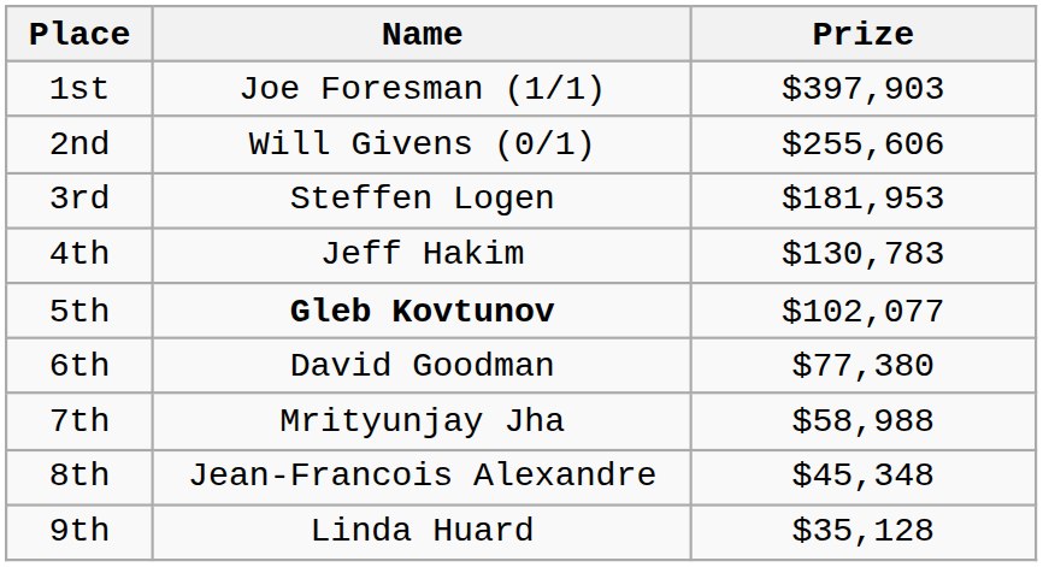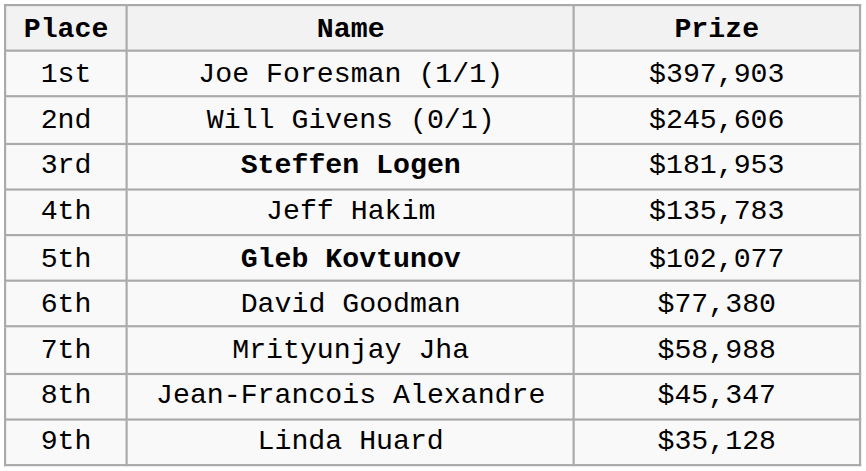 <table class="wikitable">
 <tr>
 <th width="50">Place</th>
 <th width="200">Name</th>
 <th width="125">Prize</th>
 </tr>
 <tr>
 <td align = "center">1st</td>
 <td align = "center">Joe Foresman (1/1)</td>
 <td align = "center">$397,903</td>
 </tr>
 <tr>
 <td align = "center">2nd</td>
 <td align = "center">Will Givens (0/1)</td>
-<td align = "center">$255,606</td>
+<td align = "center">$245,606</td>
 </tr>
 <tr>
 <td align = "center">3rd</td>
-<td align = "center">Steffen Logen</td>
+<td align = "center"><strong>Steffen Logen</strong></td>
 <td align = "center">$181,953</td>
 </tr>
 <tr>
 <td align = "center">4th</td>
 <td align = "center">Jeff Hakim</td>
-<td align = "center">$130,783</td>
+<td align = "center">$135,783</td>
 </tr>
 <tr>
 <td align = "center">5th</td>
 <td align = "center"><strong>Gleb Kovtunov</strong></td>
 <td align = "center">$102,077</td>
 </tr>
 <tr>
 <td align = "center">6th</td>
 <td align = "center">David Goodman</td>
 <td align = "center">$77,380</td>
 </tr>
 <tr>
 <td align = "center">7th</td>
 <td align = "center">Mrityunjay Jha</td>
 <td align = "center">$58,988</td>
 </tr>
 <tr>
 <td align = "center">8th</td>
 <td align = "center">Jean-Francois Alexandre</td>
-<td align = "center">$45,348</td>
+<td align = "center">$45,347</td>
 </tr>
 <tr>
 <td align = "center">9th</td>
 <td align = "center">Linda Huard</td>
 <td align = "center">$35,128</td>
 </tr>
 </table>
